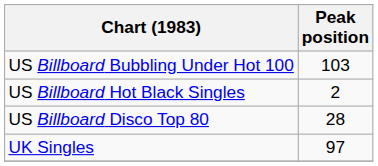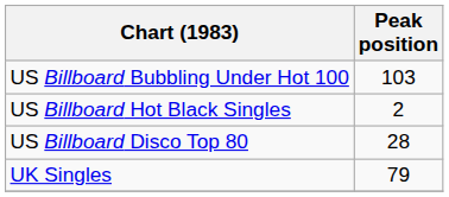 <table class="wikitable sortable">
 <tr>
 <th>Chart (1983)</th>
 <th>Peak<br>position</th>
 </tr>
 <tr>
 <td>US <a href='#'><em>Billboard</em> Bubbling Under Hot 100</a></td>
 <td style="text-align:center;">103</td>
 </tr>
 <tr>
 <td>US <a href='#'><em>Billboard</em> Hot Black Singles</a></td>
 <td style="text-align:center;">2</td>
 </tr>
 <tr>
 <td>US <a href='#'><em>Billboard</em> Disco Top 80</a></td>
 <td style="text-align:center;">28</td>
 </tr>
 <tr>
 <td><a href='#'>UK Singles</a></td>
-<td style="text-align:center;">97</td>
+<td style="text-align:center;">79</td>
 </tr>
 <tr>
 </tr>
 </table>
